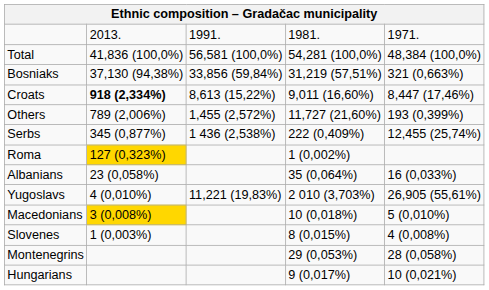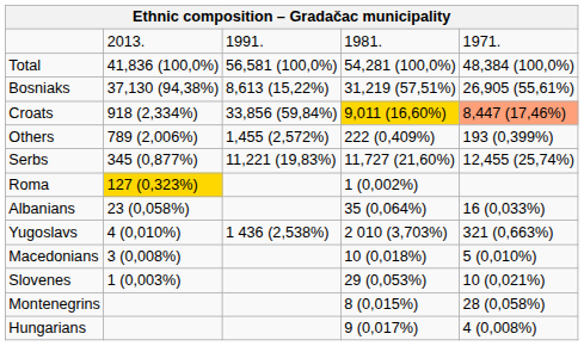 <table class="wikitable">
 <tr>
 <th colspan="8">Ethnic composition – Gradačac municipality</th>
 </tr>
 <tr>
 <td></td>
 <td>2013.</td>
 <td>1991.</td>
 <td>1981.</td>
 <td>1971.</td>
 </tr>
 <tr>
 <td>Total</td>
 <td>41,836 (100,0%)</td>
 <td>56,581 (100,0%)</td>
 <td>54,281 (100,0%)</td>
 <td>48,384 (100,0%)</td>
 </tr>
 <tr>
 <td>Bosniaks</td>
 <td>37,130 (94,38%)</td>
-<td>33,856 (59,84%)</td>
+<td>8,613 (15,22%)</td>
 <td>31,219 (57,51%)</td>
-<td>321 (0,663%)</td>
+<td>26,905 (55,61%)</td>
 </tr>
 <tr>
 <td>Croats</td>
-<td><strong>918 (2,334%)</strong></td>
-<td>8,613 (15,22%)</td>
-<td>9,011 (16,60%)</td>
-<td>8,447 (17,46%)</td>
+<td>918 (2,334%)</td>
+<td>33,856 (59,84%)</td>
+<td style="background: gold;">9,011 (16,60%)</td>
+<td style="background: lightsalmon;">8,447 (17,46%)</td>
 </tr>
 <tr>
 <td>Others</td>
 <td>789 (2,006%)</td>
 <td>1,455 (2,572%)</td>
-<td>11,727 (21,60%)</td>
+<td>222 (0,409%)</td>
 <td>193 (0,399%)</td>
 </tr>
 <tr>
 <td>Serbs</td>
 <td>345 (0,877%)</td>
-<td>1 436 (2,538%)</td>
-<td>222 (0,409%)</td>
+<td>11,221 (19,83%)</td>
+<td>11,727 (21,60%)</td>
 <td>12,455 (25,74%)</td>
 </tr>
 <tr>
 <td>Roma</td>
 <td style="background: gold;">127 (0,323%)</td>
 <td></td>
 <td>1 (0,002%)</td>
 <td></td>
 </tr>
 <tr>
 <td>Albanians</td>
 <td>23 (0,058%)</td>
 <td></td>
 <td>35 (0,064%)</td>
 <td>16 (0,033%)</td>
 </tr>
 <tr>
 <td>Yugoslavs</td>
 <td>4 (0,010%)</td>
-<td>11,221 (19,83%)</td>
+<td>1 436 (2,538%)</td>
 <td>2 010 (3,703%)</td>
-<td>26,905 (55,61%)</td>
+<td>321 (0,663%)</td>
 </tr>
 <tr>
 <td>Macedonians</td>
-<td style="background: gold;">3 (0,008%)</td>
+<td>3 (0,008%)</td>
 <td></td>
 <td>10 (0,018%)</td>
 <td>5 (0,010%)</td>
 </tr>
 <tr>
 <td>Slovenes</td>
 <td>1 (0,003%)</td>
 <td></td>
-<td>8 (0,015%)</td>
-<td>4 (0,008%)</td>
+<td>29 (0,053%)</td>
+<td>10 (0,021%)</td>
 </tr>
 <tr>
 <td>Montenegrins</td>
 <td></td>
 <td></td>
-<td>29 (0,053%)</td>
+<td>8 (0,015%)</td>
 <td>28 (0,058%)</td>
 </tr>
 <tr>
 <td>Hungarians</td>
 <td></td>
 <td></td>
 <td>9 (0,017%)</td>
-<td>10 (0,021%)</td>
+<td>4 (0,008%)</td>
 </tr>
 </table>
